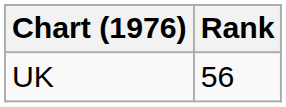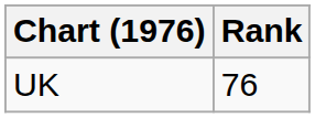 <table class="wikitable sortable">
 <tr>
 <th>Chart (1976)</th>
 <th>Rank</th>
 </tr>
 <tr>
 <td>UK</td>
-<td>56</td>
+<td>76</td>
 </tr>
 </table>
